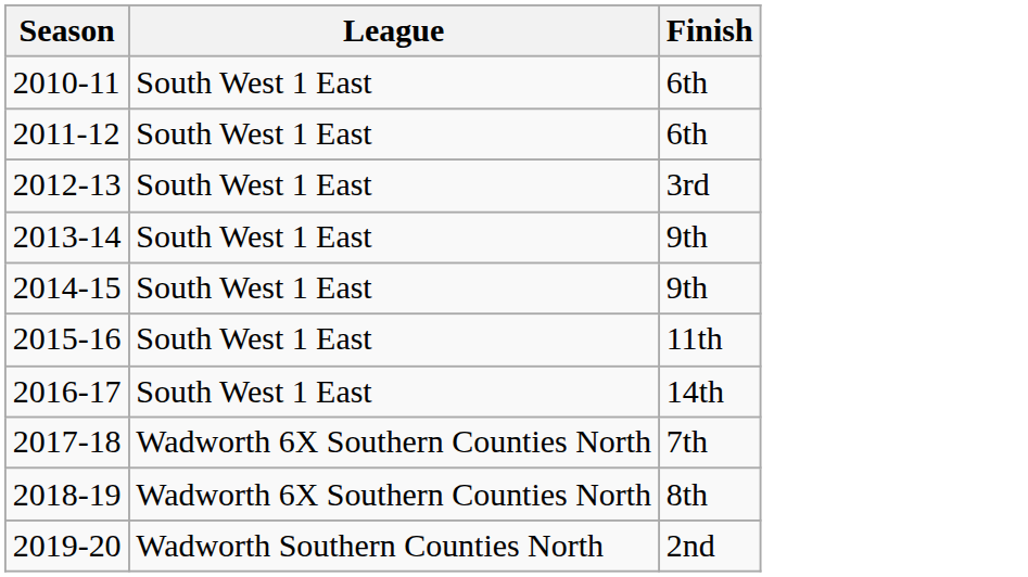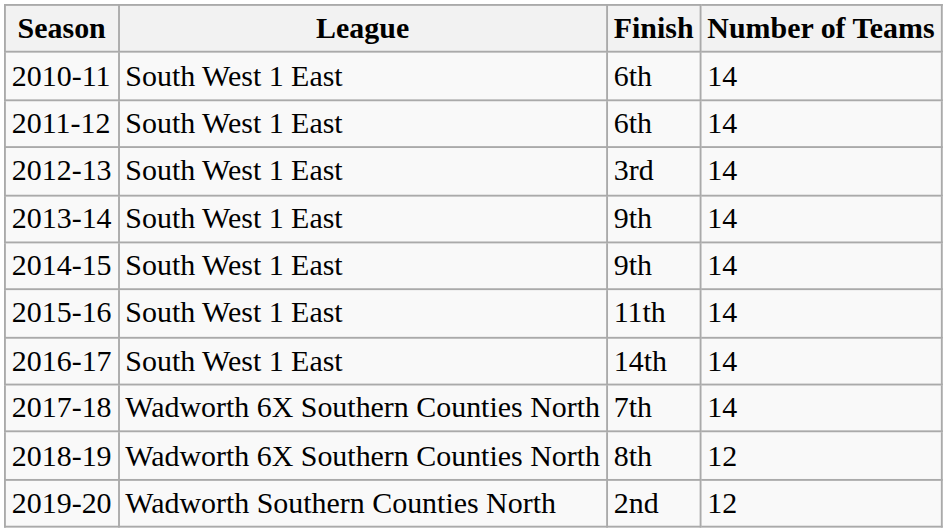 <table class="wikitable sortable">
 <tr>
 <th>Season</th>
 <th>League</th>
 <th>Finish</th>
+<th>Number of Teams</th>
 </tr>
 <tr>
 <td>2010-11</td>
 <td>South West 1 East</td>
 <td>6th</td>
+<td>14</td>
 </tr>
 <tr>
 <td>2011-12</td>
 <td>South West 1 East</td>
 <td>6th</td>
+<td>14</td>
 </tr>
 <tr>
 <td>2012-13</td>
 <td>South West 1 East</td>
 <td>3rd</td>
+<td>14</td>
 </tr>
 <tr>
 <td>2013-14</td>
 <td>South West 1 East</td>
 <td>9th</td>
+<td>14</td>
 </tr>
 <tr>
 <td>2014-15</td>
 <td>South West 1 East</td>
 <td>9th</td>
+<td>14</td>
 </tr>
 <tr>
 <td>2015-16</td>
 <td>South West 1 East</td>
 <td>11th</td>
+<td>14</td>
 </tr>
 <tr>
 <td>2016-17</td>
 <td>South West 1 East</td>
 <td>14th</td>
+<td>14</td>
 </tr>
 <tr>
 <td>2017-18</td>
 <td>Wadworth 6X Southern Counties North</td>
 <td>7th</td>
+<td>14</td>
 </tr>
 <tr>
 <td>2018-19</td>
 <td>Wadworth 6X Southern Counties North</td>
 <td>8th</td>
+<td>12</td>
 </tr>
 <tr>
 <td>2019-20</td>
 <td>Wadworth Southern Counties North</td>
 <td>2nd</td>
+<td>12</td>
 </tr>
 </table>
